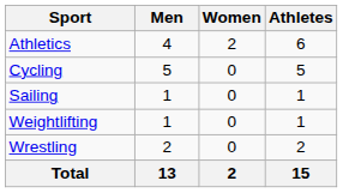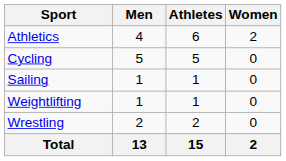 <table class="wikitable sortable" style="text-align:center;">
 <tr>
 <th width=120>Sport</th>
 <th width=55>Men</th>
+<th width="55">Athletes</th>
 <th width=55>Women</th>
-<th width="55">Athletes</th>
 </tr>
 <tr>
 <td align=left><a href='#'>Athletics</a></td>
 <td>4</td>
+<td>6</td>
 <td>2</td>
-<td>6</td>
 </tr>
 <tr>
 <td align=left><a href='#'>Cycling</a></td>
 <td>5</td>
+<td>5</td>
 <td>0</td>
-<td>5</td>
 </tr>
 <tr>
 <td align=left><a href='#'>Sailing</a></td>
 <td>1</td>
+<td>1</td>
 <td>0</td>
-<td>1</td>
 </tr>
 <tr>
 <td align=left><a href='#'>Weightlifting</a></td>
 <td>1</td>
+<td>1</td>
 <td>0</td>
-<td>1</td>
 </tr>
 <tr>
 <td align=left><a href='#'>Wrestling</a></td>
 <td>2</td>
+<td>2</td>
 <td>0</td>
-<td>2</td>
 </tr>
 <tr>
 <th>Total</th>
 <th>13</th>
+<th>15</th>
 <th>2</th>
-<th>15</th>
 </tr>
 </table>
